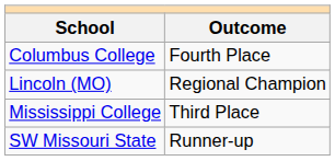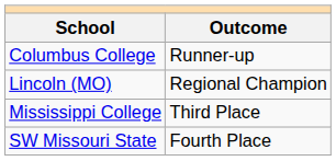 <table class="wikitable" style="float:left; margin-right:1em;">
 <tr>
 <th colspan="3" style="background:#ffdead;"></th>
 </tr>
 <tr>
 <th>School</th>
 <th>Outcome</th>
 </tr>
 <tr>
 <td><a href='#'>Columbus College</a></td>
-<td>Fourth Place</td>
+<td>Runner-up</td>
 </tr>
 <tr>
 <td><a href='#'>Lincoln (MO)</a></td>
 <td>Regional Champion</td>
 </tr>
 <tr>
 <td><a href='#'>Mississippi College</a></td>
 <td>Third Place</td>
 </tr>
 <tr>
 <td><a href='#'>SW Missouri State</a></td>
-<td>Runner-up</td>
+<td>Fourth Place</td>
 </tr>
 </table>
